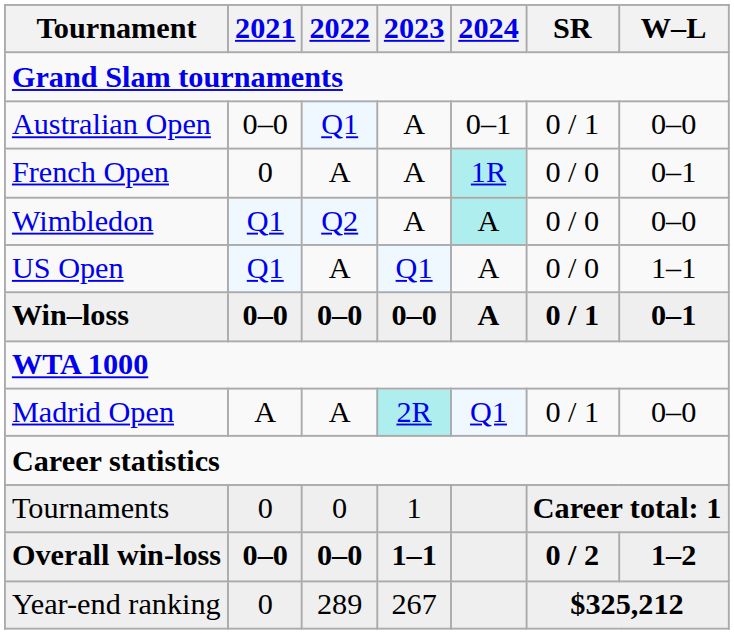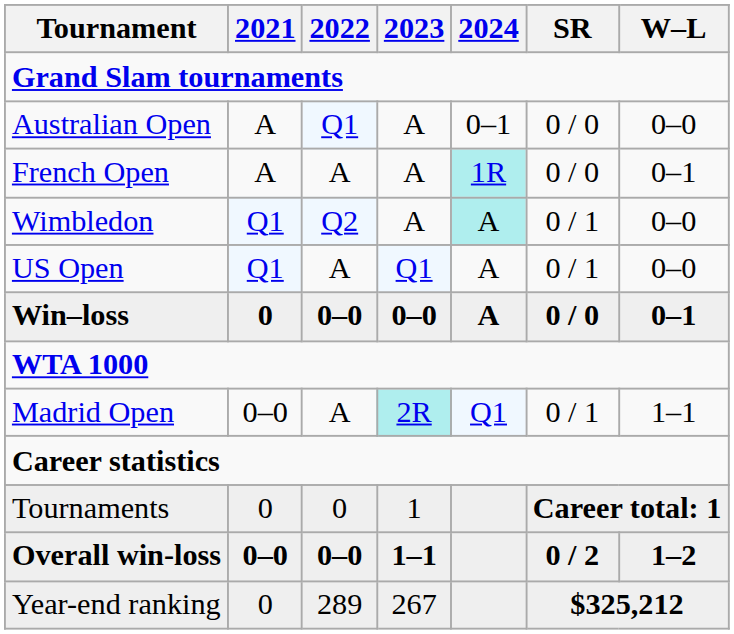 <table class="wikitable" style="text-align:center">
 <tr>
 <th>Tournament</th>
 <th><a href='#'>2021</a></th>
 <th><a href='#'>2022</a></th>
 <th><a href='#'>2023</a></th>
 <th><a href='#'>2024</a></th>
 <th>SR</th>
 <th>W–L</th>
 </tr>
 <tr>
 <td colspan="8" align="left"><strong><a href='#'>Grand Slam tournaments</a></strong></td>
 </tr>
 <tr>
 <td align="left"><a href='#'>Australian Open</a></td>
-<td>0–0</td>
+<td>A</td>
 <td bgcolor="f0f8ff"><a href='#'>Q1</a></td>
 <td>A</td>
 <td>0–1</td>
-<td>0 / 1</td>
+<td>0 / 0</td>
 <td>0–0</td>
 </tr>
 <tr>
 <td align="left"><a href='#'>French Open</a></td>
-<td>0</td>
+<td>A</td>
 <td>A</td>
 <td>A</td>
 <td bgcolor=afeeee><a href='#'>1R</a></td>
 <td>0 / 0</td>
 <td>0–1</td>
 </tr>
 <tr>
 <td align="left"><a href='#'>Wimbledon</a></td>
 <td bgcolor="f0f8ff"><a href='#'>Q1</a></td>
 <td bgcolor="f0f8ff"><a href='#'>Q2</a></td>
 <td>A</td>
 <td style="background: paleturquoise;">A</td>
-<td>0 / 0</td>
+<td>0 / 1</td>
 <td>0–0</td>
 </tr>
 <tr>
 <td align="left"><a href='#'>US Open</a></td>
 <td bgcolor=f0f8ff><a href='#'>Q1</a></td>
 <td>A</td>
 <td bgcolor=f0f8ff><a href='#'>Q1</a></td>
 <td>A</td>
-<td>0 / 0</td>
-<td>1–1</td>
+<td>0 / 1</td>
+<td>0–0</td>
 </tr>
 <tr style="background:#efefef;font-weight:bold">
 <td align="left">Win–loss</td>
-<td>0–0</td>
+<td>0</td>
 <td>0–0</td>
 <td>0–0</td>
 <td>A</td>
-<td>0 / 1</td>
+<td>0 / 0</td>
 <td>0–1</td>
 </tr>
 <tr>
 <td colspan="8" align="left"><strong><a href='#'>WTA 1000</a></strong></td>
 </tr>
 <tr>
 <td align=left><a href='#'>Madrid Open</a></td>
-<td>A</td>
+<td>0–0</td>
 <td>A</td>
 <td bgcolor="afeeee"><a href='#'>2R</a></td>
 <td bgcolor="f0f8ff"><a href='#'>Q1</a></td>
 <td>0 / 1</td>
-<td>0–0</td>
+<td>1–1</td>
 </tr>
 <tr>
 <td colspan="8" align="left"><strong>Career statistics</strong></td>
 </tr>
 <tr bgcolor=efefef>
 <td align=left>Tournaments</td>
 <td>0</td>
 <td>0</td>
 <td>1</td>
 <td></td>
 <td colspan="3"><strong>Career total: 1</strong></td>
 </tr>
 <tr style=background:#efefef;font-weight:bold>
 <td align=left>Overall win-loss</td>
 <td>0–0</td>
 <td>0–0</td>
 <td>1–1</td>
 <td></td>
 <td>0 / 2</td>
 <td>1–2</td>
 </tr>
 <tr bgcolor=efefef>
 <td align=left>Year-end ranking</td>
 <td>0</td>
 <td>289</td>
 <td>267</td>
 <td></td>
 <td colspan="3"><strong>$325,212</strong></td>
 </tr>
 </table>
